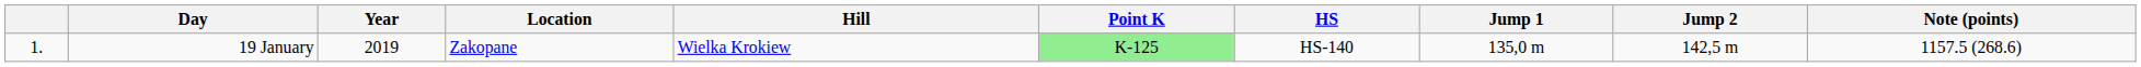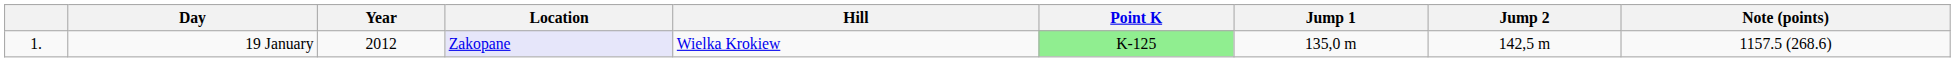 <table width=90% style="font-size: 90%; text-align:center" class=wikitable>
 <tr>
 <th></th>
 <th>Day</th>
 <th>Year</th>
 <th>Location</th>
 <th>Hill</th>
 <th><a href='#'>Point K</a></th>
-<th><a href='#'>HS</a></th>
 <th>Jump 1</th>
 <th>Jump 2</th>
 <th>Note (points)</th>
 </tr>
 <tr>
 <td>1.</td>
 <td align=right>19 January</td>
-<td>2019</td>
-<td align=left><a href='#'>Zakopane</a></td>
+<td>2012</td>
+<td align=left style="background: lavender;"><a href='#'>Zakopane</a></td>
 <td align=left><a href='#'>Wielka Krokiew</a></td>
 <td style="background: lightgreen;">K-125</td>
-<td>HS-140</td>
 <td>135,0 m</td>
 <td>142,5 m</td>
 <td>1157.5 (268.6)</td>
 </tr>
 </table>
